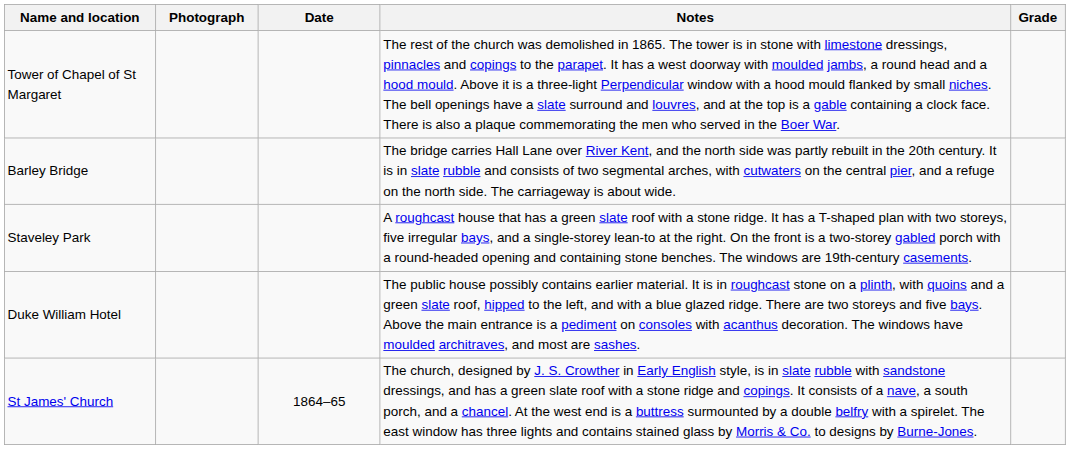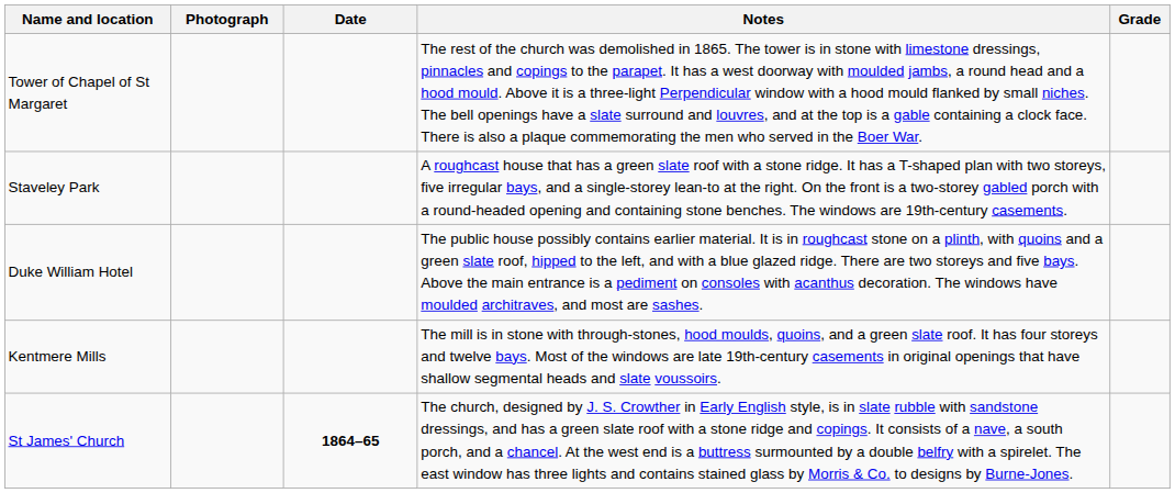 <table class="wikitable sortable plainrowheaders" style="width:100%; border:0; text-align:left; line-height:150%;">
 <tr>
 <th scope="col"  style="width:150px">Name and location</th>
 <th scope="col"  style="width:100px" class="unsortable">Photograph</th>
 <th scope="col"  style="width:120px">Date</th>
 <th scope="col"  style="width:650px" class="unsortable">Notes</th>
 <th scope="col"  style="width:50px">Grade</th>
 </tr>
 <tr>
 <td>Tower of Chapel of St Margaret<br><small></small></td>
 <td></td>
 <td align="center"></td>
 <td>The rest of the church was demolished in 1865.  The tower is in stone with <a href='#'>limestone</a> dressings, <a href='#'>pinnacles</a> and <a href='#'>copings</a> to the <a href='#'>parapet</a>.  It has a west doorway with <a href='#'>moulded</a> <a href='#'>jambs</a>, a round head and a <a href='#'>hood mould</a>.  Above it is a three-light <a href='#'>Perpendicular</a> window with a hood mould flanked by small <a href='#'>niches</a>.  The bell openings have a <a href='#'>slate</a> surround and <a href='#'>louvres</a>, and at the top is a <a href='#'>gable</a> containing a clock face.  There is also a plaque commemorating the men who served in the <a href='#'>Boer War</a>.</td>
-<td align="center" ></td>
-</tr>
-<tr>
-<td>Barley Bridge<br><small></small></td>
-<td></td>
-<td align="center"></td>
-<td>The bridge carries Hall Lane over <a href='#'>River Kent</a>, and the north side was partly rebuilt in the 20th century.  It is in <a href='#'>slate</a> <a href='#'>rubble</a> and consists of two segmental arches, with <a href='#'>cutwaters</a> on the central <a href='#'>pier</a>, and a refuge on the north side.  The carriageway is about  wide.</td>
 <td align="center" ></td>
 </tr>
 <tr>
 <td>Staveley Park<br><small></small></td>
 <td></td>
 <td align="center"></td>
 <td>A <a href='#'>roughcast</a> house that has a green <a href='#'>slate</a> roof with a stone ridge.  It has a T-shaped plan with two storeys, five irregular <a href='#'>bays</a>, and a single-storey lean-to at the right.  On the front is a two-storey <a href='#'>gabled</a> porch with a round-headed opening and containing stone benches.  The windows are 19th-century <a href='#'>casements</a>.</td>
 <td align="center" ></td>
 </tr>
 <tr>
 <td>Duke William Hotel<br><small></small></td>
 <td></td>
 <td align="center"></td>
 <td>The public house possibly contains earlier material.  It is in <a href='#'>roughcast</a> stone on a <a href='#'>plinth</a>, with <a href='#'>quoins</a> and a green <a href='#'>slate</a> roof, <a href='#'>hipped</a> to the left, and with a blue glazed ridge.  There are two storeys and five <a href='#'>bays</a>.  Above the main entrance is a <a href='#'>pediment</a> on <a href='#'>consoles</a> with <a href='#'>acanthus</a> decoration.  The windows have <a href='#'>moulded</a> <a href='#'>architraves</a>, and most are <a href='#'>sashes</a>.</td>
 <td align="center" ></td>
 </tr>
 <tr>
+<td>Kentmere Mills<br><small></small></td>
+<td></td>
+<td align="center"></td>
+<td>The mill is in stone with through-stones, <a href='#'>hood moulds</a>, <a href='#'>quoins</a>, and a green <a href='#'>slate</a> roof.  It has four storeys and twelve <a href='#'>bays</a>.  Most of the windows are late 19th-century <a href='#'>casements</a> in original openings that have shallow segmental heads and <a href='#'>slate</a> <a href='#'>voussoirs</a>.</td>
+<td align="center" ></td>
+</tr>
+<tr>
 <td><a href='#'>St James' Church</a><br><small></small></td>
 <td></td>
-<td align="center">1864–65</td>
+<td align="center"><strong>1864–65</strong></td>
 <td>The church, designed by <a href='#'>J. S. Crowther</a> in <a href='#'>Early English</a> style, is in <a href='#'>slate</a> <a href='#'>rubble</a> with <a href='#'>sandstone</a> dressings, and has a green slate roof with a stone ridge and <a href='#'>copings</a>.  It consists of a <a href='#'>nave</a>, a south porch, and a <a href='#'>chancel</a>.  At the west end is a <a href='#'>buttress</a> surmounted by a double <a href='#'>belfry</a> with a spirelet.  The east window has three lights and contains stained glass by <a href='#'>Morris & Co.</a> to designs by <a href='#'>Burne-Jones</a>.</td>
 <td align="center" ></td>
 </tr>
 <tr>
 </tr>
 </table>
